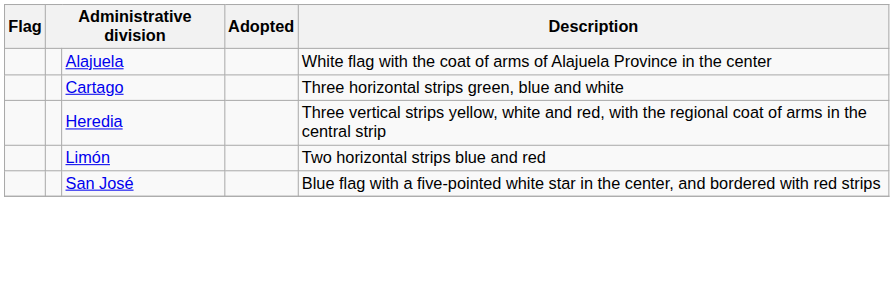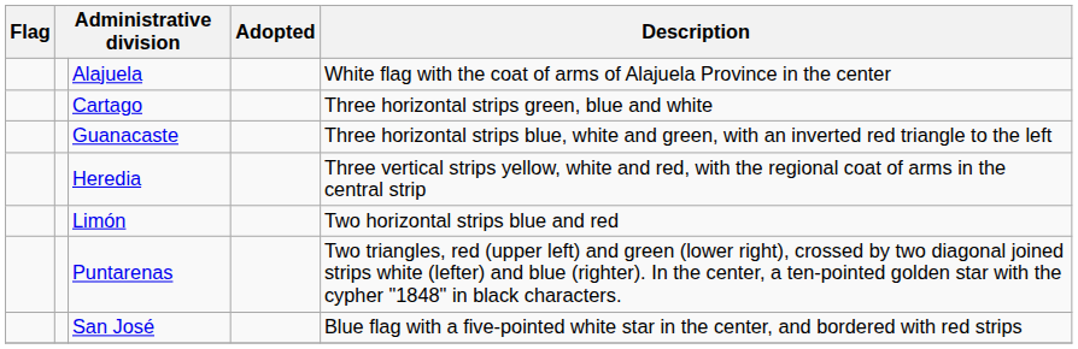 <table class="wikitable sortable">
 <tr>
 <th class="unsortable">Flag</th>
 <th colspan="2">Administrative division</th>
 <th>Adopted</th>
 <th class="unsortable">Description</th>
 </tr>
 <tr>
 <td></td>
 <td></td>
 <td><a href='#'>Alajuela</a></td>
 <td></td>
 <td>White flag with the coat of arms of Alajuela Province in the center</td>
 </tr>
 <tr>
 <td></td>
 <td></td>
 <td><a href='#'>Cartago</a></td>
 <td></td>
 <td>Three horizontal strips green, blue and white</td>
 </tr>
 <tr>
 <td></td>
 <td></td>
+<td><a href='#'>Guanacaste</a></td>
+<td></td>
+<td>Three horizontal strips blue, white and green, with an inverted red triangle to the left</td>
+</tr>
+<tr>
+<td></td>
+<td></td>
 <td><a href='#'>Heredia</a></td>
 <td></td>
 <td>Three vertical strips yellow, white and red, with the regional coat of arms in the central strip</td>
 </tr>
 <tr>
 <td></td>
 <td></td>
 <td><a href='#'>Limón</a></td>
 <td></td>
 <td>Two horizontal strips blue and red</td>
 </tr>
 <tr>
 <td></td>
 <td></td>
+<td><a href='#'>Puntarenas</a></td>
+<td></td>
+<td>Two triangles, red (upper left) and green (lower right), crossed by two diagonal joined strips white (lefter) and blue (righter). In the center, a ten-pointed golden star with the cypher "1848" in black characters.</td>
+</tr>
+<tr>
+<td></td>
+<td></td>
 <td><a href='#'>San José</a></td>
 <td></td>
 <td>Blue flag with a five-pointed white star in the center, and bordered with red strips</td>
 </tr>
 <tr>
 </tr>
 </table>
